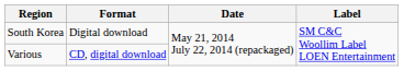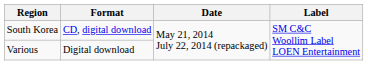 <table class="wikitable">
 <tr>
 <th>Region</th>
 <th>Format</th>
 <th>Date</th>
 <th>Label</th>
 </tr>
 <tr>
 <td>South Korea</td>
-<td>Digital download</td>
+<td><a href='#'>CD</a>, <a href='#'>digital download</a></td>
 <td rowspan="2">May 21, 2014<br>July 22, 2014 (repackaged)</td>
 <td rowspan="2"><a href='#'>SM C&C</a><br><a href='#'>Woollim Label</a><br><a href='#'>LOEN Entertainment</a></td>
 </tr>
 <tr>
 <td>Various</td>
-<td><a href='#'>CD</a>, <a href='#'>digital download</a></td>
+<td>Digital download</td>
 </tr>
 </table>
